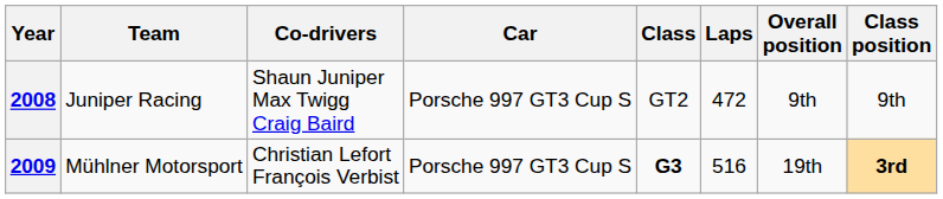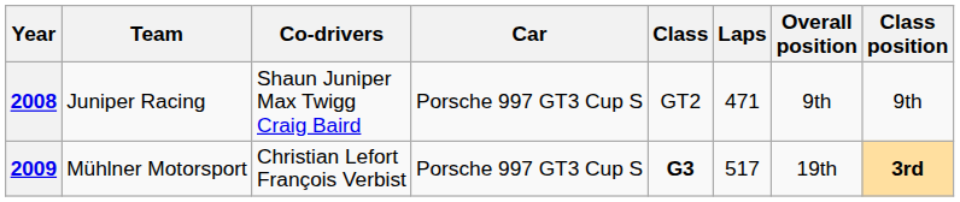 <table class="wikitable" style="font-size:90%">
 <tr>
 <th>Year</th>
 <th>Team</th>
 <th>Co-drivers</th>
 <th>Car</th>
 <th>Class</th>
 <th>Laps</th>
 <th>Overall<br>position</th>
 <th>Class<br>position</th>
 </tr>
 <tr align="center">
 <th><a href='#'>2008</a></th>
 <td align="left"> Juniper Racing</td>
 <td align="left"> Shaun Juniper<br> Max Twigg<br> <a href='#'>Craig Baird</a></td>
 <td align="left">Porsche 997 GT3 Cup S</td>
 <td>GT2</td>
-<td>472</td>
+<td>471</td>
 <td>9th</td>
 <td>9th</td>
 </tr>
 <tr align="center">
 <th><a href='#'>2009</a></th>
 <td align="left"> Mühlner Motorsport</td>
 <td align="left"> Christian Lefort<br> François Verbist</td>
 <td align="left">Porsche 997 GT3 Cup S</td>
 <td><strong>G3</strong></td>
-<td>516</td>
+<td>517</td>
 <td>19th</td>
 <td style="background:#ffdf9f;"><strong>3rd</strong></td>
 </tr>
 </table>
